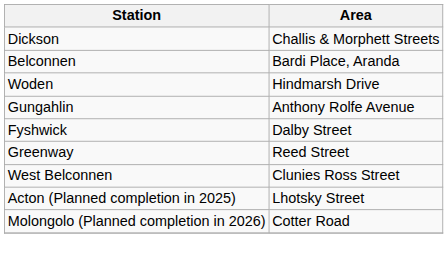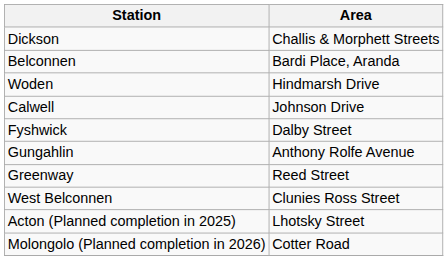 <table class="wikitable">
 <tr>
 <th>Station</th>
 <th>Area</th>
 </tr>
 <tr>
 <td>Dickson</td>
 <td>Challis & Morphett Streets</td>
 </tr>
 <tr>
 <td>Belconnen</td>
 <td>Bardi Place, Aranda</td>
 </tr>
 <tr>
 <td>Woden</td>
 <td>Hindmarsh Drive</td>
 </tr>
 <tr>
-<td>Gungahlin</td>
-<td>Anthony Rolfe Avenue</td>
+<td>Calwell</td>
+<td>Johnson Drive</td>
 </tr>
 <tr>
 <td>Fyshwick</td>
 <td>Dalby Street</td>
+</tr>
+<tr>
+<td>Gungahlin</td>
+<td>Anthony Rolfe Avenue</td>
 </tr>
 <tr>
 <td>Greenway</td>
 <td>Reed Street</td>
 </tr>
 <tr>
 <td>West Belconnen</td>
 <td>Clunies Ross Street</td>
 </tr>
 <tr>
 <td>Acton (Planned completion in 2025)</td>
 <td>Lhotsky Street</td>
 </tr>
 <tr>
 <td>Molongolo (Planned completion in 2026)</td>
 <td>Cotter Road</td>
 </tr>
 <tr>
 </tr>
 </table>
